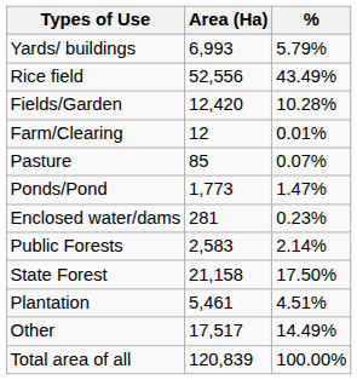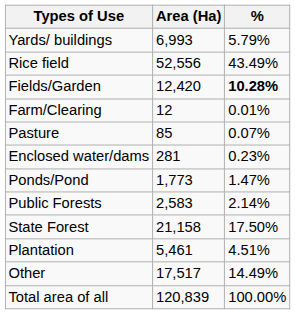 <table class="wikitable" | align=right>
 <tr>
 <th>Types of Use</th>
 <th>Area (Ha)</th>
 <th>%</th>
 </tr>
 <tr>
 <td>Yards/ buildings</td>
 <td>6,993</td>
 <td>5.79%</td>
 </tr>
 <tr>
 <td>Rice field</td>
 <td>52,556</td>
 <td>43.49%</td>
 </tr>
 <tr>
 <td>Fields/Garden</td>
 <td>12,420</td>
-<td>10.28%</td>
+<td><strong>10.28%</strong></td>
 </tr>
 <tr>
 <td>Farm/Clearing</td>
 <td>12</td>
 <td>0.01%</td>
 </tr>
 <tr>
 <td>Pasture</td>
 <td>85</td>
 <td>0.07%</td>
 </tr>
 <tr>
+<td>Enclosed water/dams</td>
+<td>281</td>
+<td>0.23%</td>
+</tr>
+<tr>
 <td>Ponds/Pond</td>
 <td>1,773</td>
 <td>1.47%</td>
-</tr>
-<tr>
-<td>Enclosed water/dams</td>
-<td>281</td>
-<td>0.23%</td>
 </tr>
 <tr>
 <td>Public Forests</td>
 <td>2,583</td>
 <td>2.14%</td>
 </tr>
 <tr>
 <td>State Forest</td>
 <td>21,158</td>
 <td>17.50%</td>
 </tr>
 <tr>
 <td>Plantation</td>
 <td>5,461</td>
 <td>4.51%</td>
 </tr>
 <tr>
 <td>Other</td>
 <td>17,517</td>
 <td>14.49%</td>
 </tr>
 <tr>
 <td>Total area of all</td>
 <td>120,839</td>
 <td>100.00%</td>
 </tr>
 </table>
